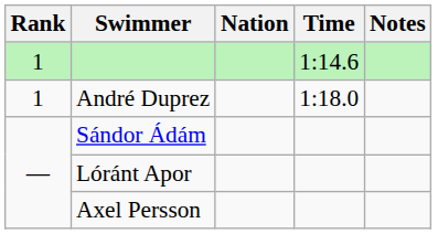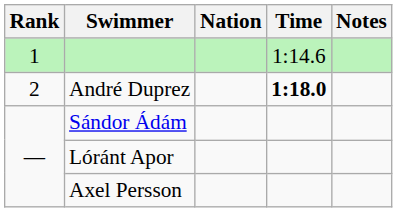 <table class="wikitable sortable" style="text-align:center">
 <tr>
 <th>Rank</th>
 <th>Swimmer</th>
 <th>Nation</th>
 <th>Time</th>
 <th>Notes</th>
 </tr>
 <tr bgcolor=BBF3BB>
 <td>1</td>
 <td align=left></td>
 <td align=left></td>
 <td>1:14.6</td>
 <td></td>
 </tr>
 <tr>
-<td>1</td>
+<td>2</td>
 <td align=left>André Duprez</td>
 <td align=left></td>
-<td>1:18.0</td>
+<td><strong>1:18.0</strong></td>
 <td></td>
 </tr>
 <tr>
 <td rowspan=3 data-sort-value=3>—</td>
 <td align=left data-sort-value="Ádám, Sándor"><a href='#'>Sándor Ádám</a></td>
 <td align=left></td>
 <td></td>
 <td></td>
 </tr>
 <tr>
 <td align=left data-sort-value="Lóránt Apor">Lóránt Apor</td>
 <td align=left></td>
 <td></td>
 <td></td>
 </tr>
 <tr>
 <td align=left data-sort-value="Persson, Axel">Axel Persson</td>
 <td align=left></td>
 <td></td>
 <td></td>
 </tr>
 </table>
